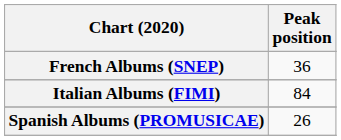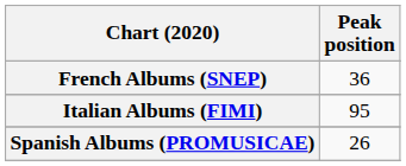 <table class="wikitable sortable plainrowheaders" style="text-align:center">
 <tr>
 <th scope="col">Chart (2020)</th>
 <th scope="col">Peak<br>position</th>
 </tr>
 <tr>
 </tr>
 <tr>
 </tr>
 <tr>
 </tr>
 <tr>
 </tr>
 <tr>
 </tr>
 <tr>
 <th scope="row">French Albums (<a href='#'>SNEP</a>)</th>
 <td>36</td>
 </tr>
 <tr>
 </tr>
 <tr>
 <th scope="row">Italian Albums (<a href='#'>FIMI</a>)</th>
-<td>84</td>
+<td>95</td>
 </tr>
 <tr>
 </tr>
 <tr>
 <th scope="row">Spanish Albums (<a href='#'>PROMUSICAE</a>)</th>
 <td>26</td>
 </tr>
 <tr>
 </tr>
 <tr>
 </tr>
 </table>
